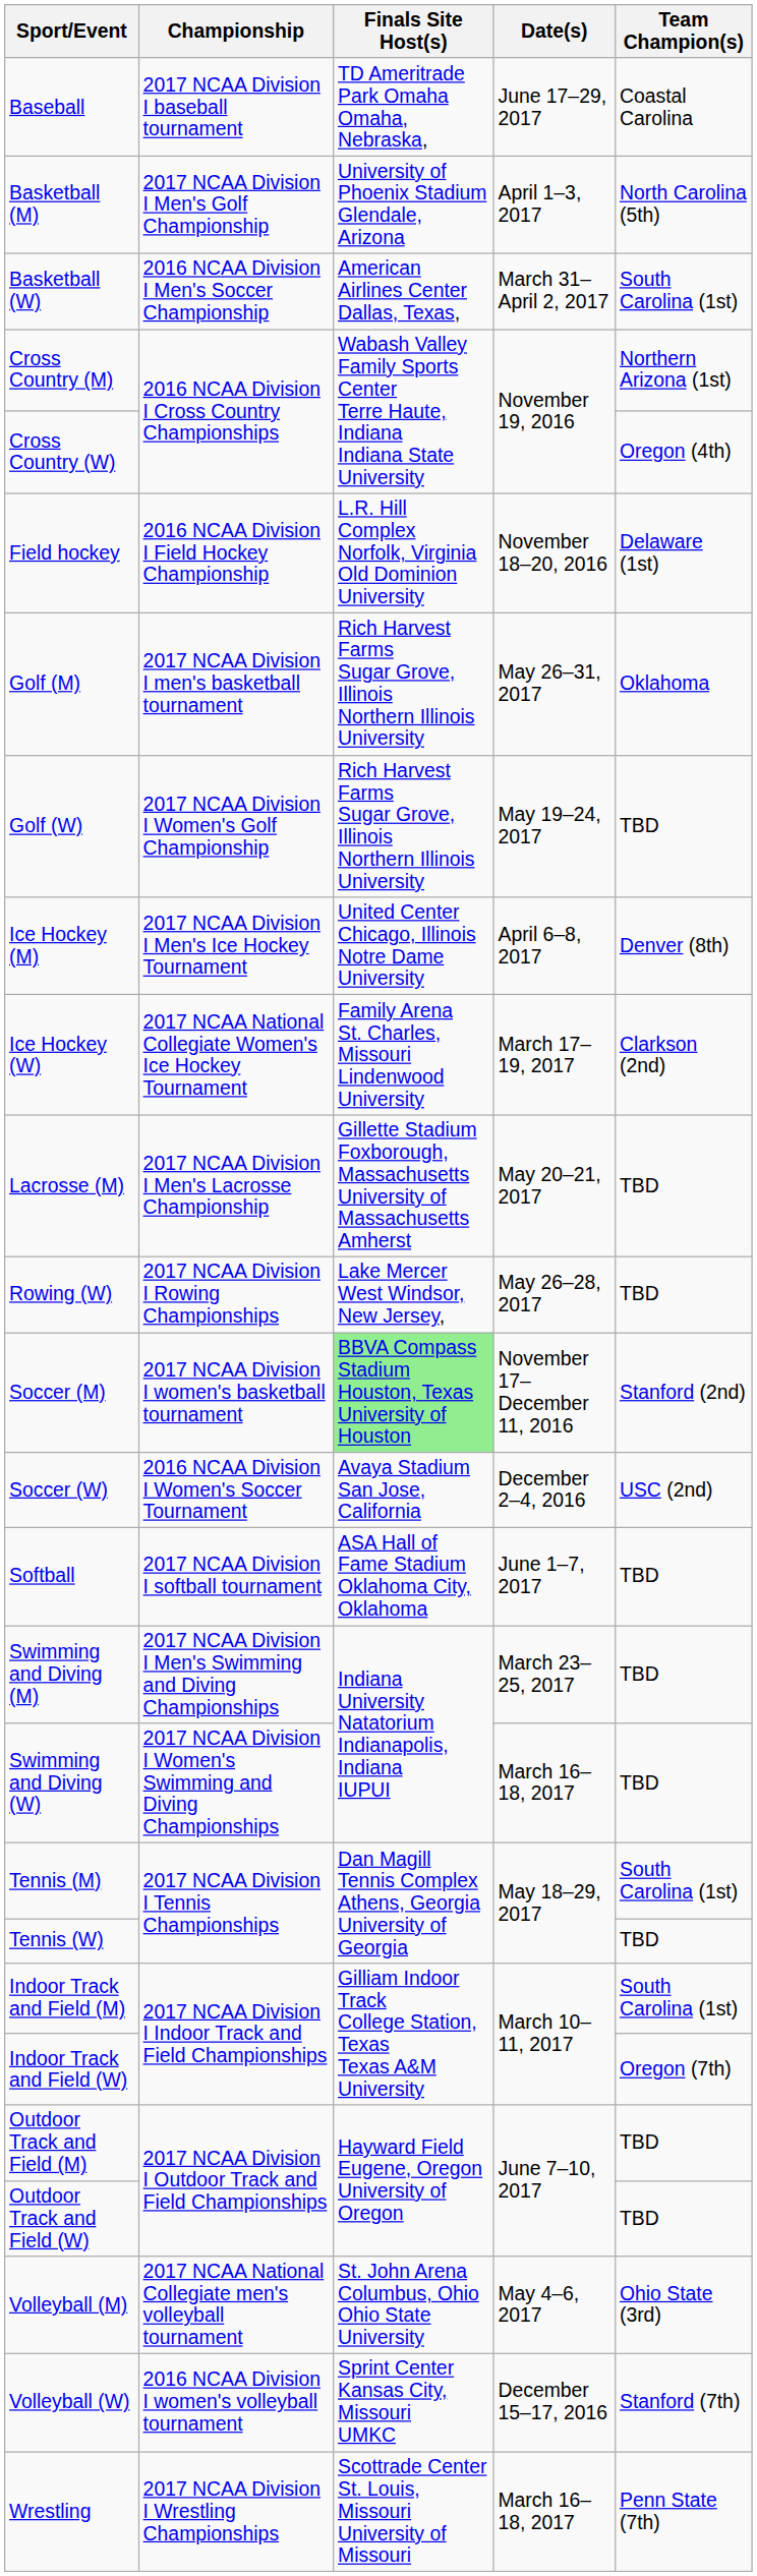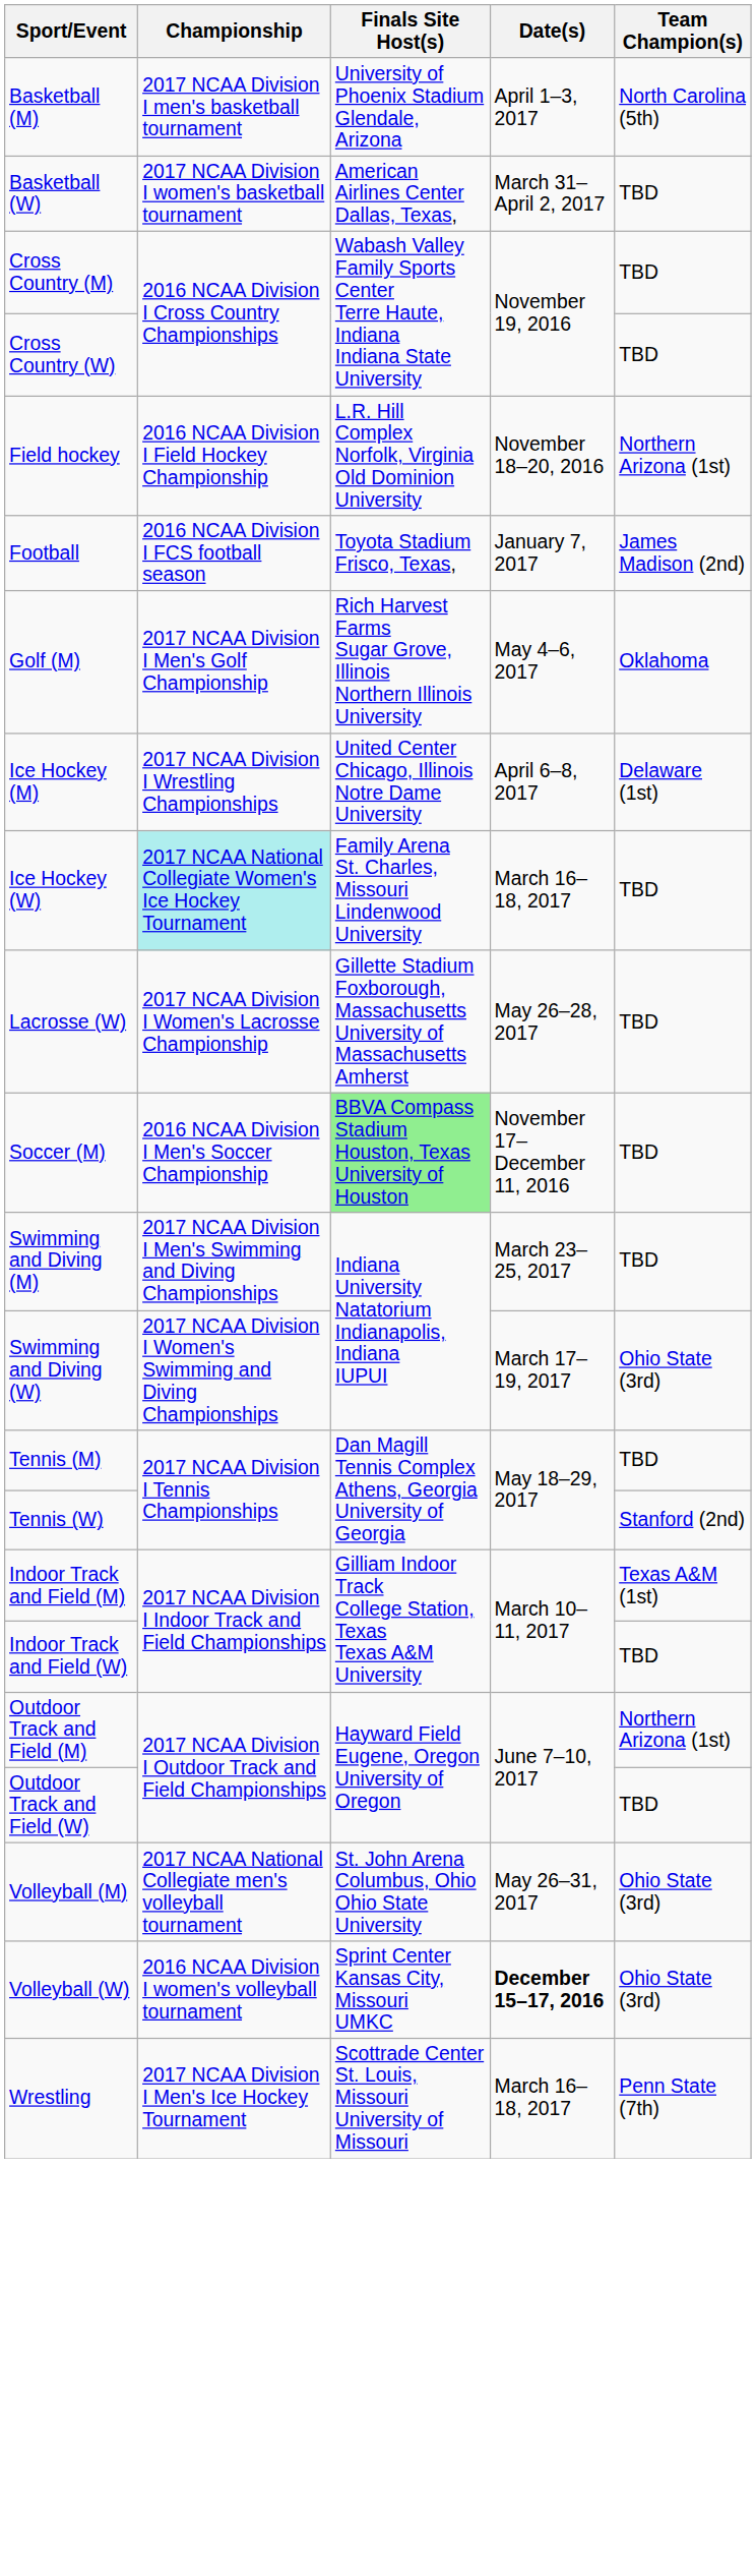 <table class="wikitable sortable" style="text-align:left">
 <tr>
 <th>Sport/Event</th>
 <th>Championship</th>
 <th>Finals Site<br>Host(s)</th>
 <th>Date(s)</th>
 <th>Team Champion(s)</th>
 </tr>
 <tr>
-<td><a href='#'>Baseball</a></td>
-<td><a href='#'>2017 NCAA Division I baseball tournament</a></td>
-<td><a href='#'>TD Ameritrade Park Omaha</a><br><a href='#'>Omaha, Nebraska</a>,</td>
-<td>June 17–29, 2017</td>
-<td>Coastal Carolina</td>
-</tr>
-<tr>
 <td><a href='#'>Basketball (M)</a></td>
-<td><a href='#'>2017 NCAA Division I Men's Golf Championship</a></td>
+<td><a href='#'>2017 NCAA Division I men's basketball tournament</a></td>
 <td><a href='#'>University of Phoenix Stadium</a><br><a href='#'>Glendale, Arizona</a></td>
 <td>April 1–3, 2017</td>
 <td><a href='#'>North Carolina</a> (5th)</td>
 </tr>
 <tr>
 <td><a href='#'>Basketball (W)</a></td>
-<td><a href='#'>2016 NCAA Division I Men's Soccer Championship</a></td>
+<td><a href='#'>2017 NCAA Division I women's basketball tournament</a></td>
 <td><a href='#'>American Airlines Center</a><br><a href='#'>Dallas, Texas</a>,</td>
 <td>March 31–April 2, 2017</td>
-<td><a href='#'>South Carolina</a> (1st)</td>
+<td>TBD</td>
 </tr>
 <tr>
 <td><a href='#'>Cross Country (M)</a></td>
 <td rowspan="2"><a href='#'>2016 NCAA Division I Cross Country Championships</a></td>
 <td rowspan="2"><a href='#'>Wabash Valley Family Sports Center</a><br><a href='#'>Terre Haute, Indiana</a><br><a href='#'>Indiana State University</a></td>
 <td rowspan="2">November 19, 2016</td>
-<td><a href='#'>Northern Arizona</a> (1st)</td>
+<td>TBD</td>
 </tr>
 <tr>
 <td><a href='#'>Cross Country (W)</a></td>
-<td><a href='#'>Oregon</a> (4th)</td>
+<td>TBD</td>
 </tr>
 <tr>
 <td><a href='#'>Field hockey</a></td>
 <td><a href='#'>2016 NCAA Division I Field  Hockey Championship</a></td>
 <td><a href='#'>L.R. Hill Complex</a><br><a href='#'>Norfolk, Virginia</a><br><a href='#'>Old Dominion University</a></td>
 <td>November 18–20, 2016</td>
+<td><a href='#'>Northern Arizona</a> (1st)</td>
+</tr>
+<tr>
+<td><a href='#'>Football</a></td>
+<td><a href='#'>2016 NCAA Division I FCS football season</a></td>
+<td><a href='#'>Toyota Stadium</a><br><a href='#'>Frisco, Texas</a>,</td>
+<td>January 7, 2017</td>
+<td><a href='#'>James Madison</a> (2nd)</td>
+</tr>
+<tr>
+<td><a href='#'>Golf (M)</a></td>
+<td><a href='#'>2017 NCAA Division I Men's Golf Championship</a></td>
+<td><a href='#'>Rich Harvest Farms</a><br><a href='#'>Sugar Grove, Illinois</a><br><a href='#'>Northern Illinois University</a></td>
+<td>May 4–6, 2017</td>
+<td><a href='#'>Oklahoma</a></td>
+</tr>
+<tr>
+<td><a href='#'>Ice Hockey (M)</a></td>
+<td><a href='#'>2017 NCAA Division I Wrestling Championships</a></td>
+<td><a href='#'>United Center</a><br><a href='#'>Chicago, Illinois</a><br><a href='#'>Notre Dame University</a></td>
+<td>April 6–8, 2017</td>
 <td><a href='#'>Delaware</a> (1st)</td>
 </tr>
 <tr>
-<td><a href='#'>Golf (M)</a></td>
-<td><a href='#'>2017 NCAA Division I men's basketball tournament</a></td>
-<td><a href='#'>Rich Harvest Farms</a><br><a href='#'>Sugar Grove, Illinois</a><br><a href='#'>Northern Illinois University</a></td>
-<td>May 26–31, 2017</td>
-<td><a href='#'>Oklahoma</a></td>
-</tr>
-<tr>
-<td><a href='#'>Golf (W)</a></td>
-<td><a href='#'>2017 NCAA Division I Women's Golf Championship</a></td>
-<td><a href='#'>Rich Harvest Farms</a><br><a href='#'>Sugar Grove, Illinois</a><br><a href='#'>Northern Illinois University</a></td>
-<td>May 19–24, 2017</td>
+<td><a href='#'>Ice Hockey (W)</a></td>
+<td style="background: paleturquoise;"><a href='#'>2017 NCAA National Collegiate Women's Ice Hockey Tournament</a></td>
+<td><a href='#'>Family Arena</a><br><a href='#'>St. Charles, Missouri</a><br><a href='#'>Lindenwood University</a></td>
+<td>March 16–18, 2017</td>
 <td>TBD</td>
 </tr>
 <tr>
-<td><a href='#'>Ice Hockey (M)</a></td>
-<td><a href='#'>2017 NCAA Division I Men's Ice Hockey Tournament</a></td>
-<td><a href='#'>United Center</a><br><a href='#'>Chicago, Illinois</a><br><a href='#'>Notre Dame University</a></td>
-<td>April 6–8, 2017</td>
-<td><a href='#'>Denver</a> (8th)</td>
-</tr>
-<tr>
-<td><a href='#'>Ice Hockey (W)</a></td>
-<td><a href='#'>2017 NCAA National Collegiate Women's Ice Hockey Tournament</a></td>
-<td><a href='#'>Family Arena</a><br><a href='#'>St. Charles, Missouri</a><br><a href='#'>Lindenwood University</a></td>
-<td>March 17–19, 2017</td>
-<td><a href='#'>Clarkson</a> (2nd)</td>
-</tr>
-<tr>
-<td><a href='#'>Lacrosse (M)</a></td>
-<td><a href='#'>2017 NCAA Division I Men's Lacrosse Championship</a></td>
+<td><a href='#'>Lacrosse (W)</a></td>
+<td><a href='#'>2017 NCAA Division I Women's Lacrosse Championship</a></td>
 <td><a href='#'>Gillette Stadium</a><br><a href='#'>Foxborough, Massachusetts</a><br><a href='#'>University of Massachusetts Amherst</a></td>
-<td>May 20–21, 2017</td>
-<td>TBD</td>
-</tr>
-<tr>
-<td><a href='#'>Rowing (W)</a></td>
-<td><a href='#'>2017 NCAA Division I Rowing Championships</a></td>
-<td><a href='#'>Lake Mercer</a><br><a href='#'>West Windsor, New Jersey</a>,</td>
 <td>May 26–28, 2017</td>
 <td>TBD</td>
 </tr>
 <tr>
 <td><a href='#'>Soccer (M)</a></td>
-<td><a href='#'>2017 NCAA Division I women's basketball tournament</a></td>
+<td><a href='#'>2016 NCAA Division I Men's Soccer Championship</a></td>
 <td style="background: lightgreen;"><a href='#'>BBVA Compass Stadium</a><br><a href='#'>Houston, Texas</a><br><a href='#'>University of Houston</a></td>
 <td>November 17–December 11, 2016</td>
-<td><a href='#'>Stanford</a> (2nd)</td>
-</tr>
-<tr>
-<td><a href='#'>Soccer (W)</a></td>
-<td><a href='#'>2016 NCAA Division I Women's Soccer Tournament</a></td>
-<td><a href='#'>Avaya Stadium</a><br><a href='#'>San Jose, California</a></td>
-<td>December 2–4, 2016</td>
-<td><a href='#'>USC</a> (2nd)</td>
-</tr>
-<tr>
-<td><a href='#'>Softball</a></td>
-<td><a href='#'>2017 NCAA Division I softball tournament</a></td>
-<td><a href='#'>ASA Hall of Fame Stadium</a><br><a href='#'>Oklahoma City, Oklahoma</a></td>
-<td>June 1–7, 2017</td>
 <td>TBD</td>
 </tr>
 <tr>
 <td><a href='#'>Swimming and Diving (M)</a></td>
 <td><a href='#'>2017 NCAA Division I Men's Swimming and Diving Championships</a></td>
 <td rowspan="2"><a href='#'>Indiana University Natatorium</a><br><a href='#'>Indianapolis, Indiana</a><br><a href='#'>IUPUI</a></td>
 <td>March 23–25, 2017</td>
 <td>TBD</td>
 </tr>
 <tr>
 <td><a href='#'>Swimming and Diving (W)</a></td>
 <td><a href='#'>2017 NCAA Division I Women's Swimming and Diving Championships</a></td>
-<td>March 16–18, 2017</td>
-<td>TBD</td>
+<td>March 17–19, 2017</td>
+<td><a href='#'>Ohio State</a> (3rd)</td>
 </tr>
 <tr>
 <td><a href='#'>Tennis (M)</a></td>
 <td rowspan="2"><a href='#'>2017 NCAA Division I Tennis Championships</a></td>
 <td rowspan="2"><a href='#'>Dan Magill Tennis Complex</a><br><a href='#'>Athens, Georgia</a><br><a href='#'>University  of Georgia</a></td>
 <td rowspan="2">May 18–29, 2017</td>
-<td><a href='#'>South Carolina</a> (1st)</td>
+<td>TBD</td>
 </tr>
 <tr>
 <td><a href='#'>Tennis (W)</a></td>
-<td>TBD</td>
+<td><a href='#'>Stanford</a> (2nd)</td>
 </tr>
 <tr>
 <td><a href='#'>Indoor Track and Field (M)</a></td>
 <td rowspan="2"><a href='#'>2017 NCAA Division I Indoor Track and Field Championships</a></td>
 <td rowspan="2"><a href='#'>Gilliam Indoor Track</a><br><a href='#'>College Station, Texas</a><br><a href='#'>Texas A&M University</a></td>
 <td rowspan="2">March 10–11, 2017</td>
-<td><a href='#'>South Carolina</a> (1st)</td>
+<td><a href='#'>Texas A&M</a> (1st)</td>
 </tr>
 <tr>
 <td><a href='#'>Indoor Track and Field (W)</a></td>
-<td><a href='#'>Oregon</a> (7th)</td>
+<td>TBD</td>
 </tr>
 <tr>
 <td><a href='#'>Outdoor Track and Field (M)</a></td>
 <td rowspan="2"><a href='#'>2017 NCAA Division I Outdoor Track and Field Championships</a></td>
 <td rowspan="2"><a href='#'>Hayward Field</a><br><a href='#'>Eugene, Oregon</a><br><a href='#'>University of Oregon</a></td>
 <td rowspan="2">June 7–10, 2017</td>
-<td>TBD</td>
+<td><a href='#'>Northern Arizona</a> (1st)</td>
 </tr>
 <tr>
 <td><a href='#'>Outdoor Track and Field (W)</a></td>
 <td>TBD</td>
 </tr>
 <tr>
 <td><a href='#'>Volleyball (M)</a></td>
 <td><a href='#'>2017 NCAA National Collegiate men's volleyball tournament</a></td>
 <td><a href='#'>St. John Arena</a><br><a href='#'>Columbus, Ohio</a><br><a href='#'>Ohio State University</a></td>
-<td>May 4–6, 2017</td>
+<td>May 26–31, 2017</td>
 <td><a href='#'>Ohio State</a> (3rd)</td>
 </tr>
 <tr>
 <td><a href='#'>Volleyball (W)</a></td>
 <td><a href='#'>2016 NCAA Division I women's volleyball tournament</a></td>
 <td><a href='#'>Sprint Center</a><br><a href='#'>Kansas City, Missouri</a><br><a href='#'>UMKC</a></td>
-<td>December 15–17, 2016</td>
-<td><a href='#'>Stanford</a> (7th)</td>
+<td><strong>December 15–17, 2016</strong></td>
+<td><a href='#'>Ohio State</a> (3rd)</td>
 </tr>
 <tr>
 <td><a href='#'>Wrestling</a></td>
-<td><a href='#'>2017 NCAA Division I Wrestling Championships</a></td>
+<td><a href='#'>2017 NCAA Division I Men's Ice Hockey Tournament</a></td>
 <td><a href='#'>Scottrade Center</a><br><a href='#'>St. Louis, Missouri</a><br><a href='#'>University of Missouri</a></td>
 <td>March 16–18, 2017</td>
 <td><a href='#'>Penn State</a> (7th)</td>
 </tr>
 </table>
